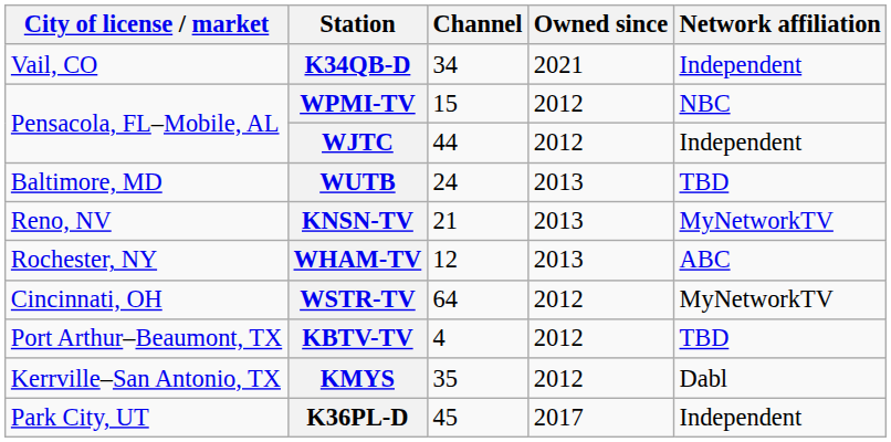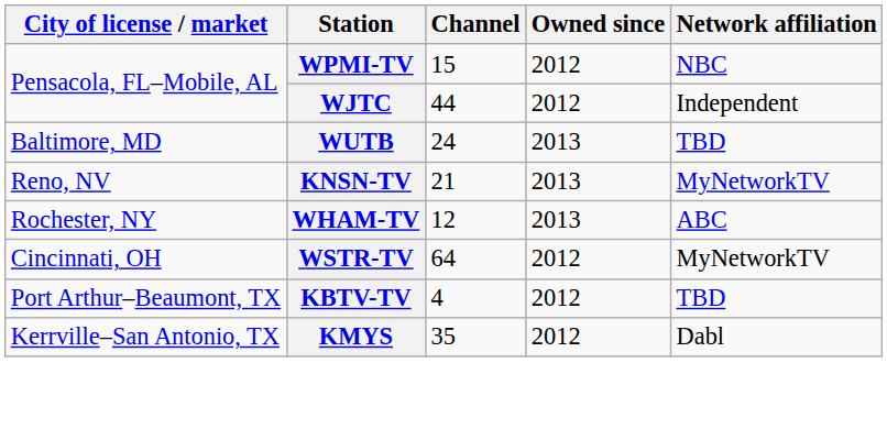 <table class="wikitable">
 <tr>
 <th scope="col"><a href='#'>City of license</a> / <a href='#'>market</a></th>
 <th scope="col">Station</th>
 <th scope="col">Channel</th>
 <th scope="col">Owned since</th>
 <th scope="col">Network affiliation</th>
-</tr>
-<tr>
-<td><a href='#'>Vail, CO</a></td>
-<th scope="row"><a href='#'>K34QB-D</a></th>
-<td>34</td>
-<td>2021</td>
-<td><a href='#'>Independent</a></td>
 </tr>
 <tr>
 <td rowspan="2"><a href='#'>Pensacola, FL</a>–<a href='#'>Mobile, AL</a></td>
 <th scope="row"><a href='#'>WPMI-TV</a></th>
 <td>15</td>
 <td>2012</td>
 <td><a href='#'>NBC</a></td>
 </tr>
 <tr>
 <th scope="row"><a href='#'>WJTC</a></th>
 <td>44</td>
 <td>2012</td>
 <td>Independent</td>
 </tr>
 <tr>
 <td><a href='#'>Baltimore, MD</a></td>
 <th scope="row"><a href='#'>WUTB</a></th>
 <td>24</td>
 <td>2013</td>
 <td><a href='#'>TBD</a></td>
 </tr>
 <tr>
 <td><a href='#'>Reno, NV</a></td>
 <th scope="row"><a href='#'>KNSN-TV</a></th>
 <td>21</td>
 <td>2013</td>
 <td><a href='#'>MyNetworkTV</a></td>
 </tr>
 <tr>
 <td><a href='#'>Rochester, NY</a></td>
 <th scope="row"><a href='#'>WHAM-TV</a></th>
 <td>12</td>
 <td>2013</td>
 <td><a href='#'>ABC</a></td>
 </tr>
 <tr>
 <td><a href='#'>Cincinnati, OH</a></td>
 <th scope="row"><a href='#'>WSTR-TV</a></th>
 <td>64</td>
 <td>2012</td>
 <td>MyNetworkTV</td>
 </tr>
 <tr>
 <td><a href='#'>Port Arthur</a>–<a href='#'>Beaumont, TX</a></td>
 <th scope="row"><a href='#'>KBTV-TV</a></th>
 <td>4</td>
 <td>2012</td>
 <td><a href='#'>TBD</a></td>
 </tr>
 <tr>
 <td><a href='#'>Kerrville</a>–<a href='#'>San Antonio, TX</a></td>
 <th scope="row"><a href='#'>KMYS</a></th>
 <td>35</td>
 <td>2012</td>
 <td>Dabl</td>
 </tr>
-<tr>
-<td><a href='#'>Park City, UT</a></td>
-<th scope="row">K36PL-D</th>
-<td>45</td>
-<td>2017</td>
-<td>Independent</td>
-</tr>
 </table>
